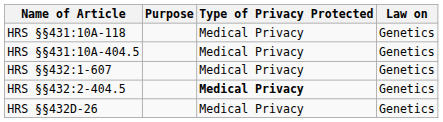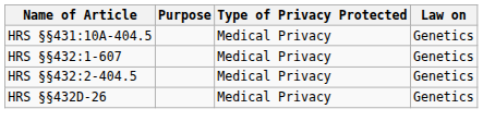 <table class="wikitable">
 <tr>
 <th>Name of Article</th>
 <th>Purpose</th>
 <th>Type of Privacy Protected</th>
 <th>Law on</th>
-</tr>
-<tr>
-<td>HRS §§431:10A-118</td>
-<td></td>
-<td>Medical Privacy</td>
-<td>Genetics</td>
 </tr>
 <tr>
 <td>HRS §§431:10A-404.5</td>
 <td></td>
 <td>Medical Privacy</td>
 <td>Genetics</td>
 </tr>
 <tr>
 <td>HRS §§432:1-607</td>
 <td></td>
 <td>Medical Privacy</td>
 <td>Genetics</td>
 </tr>
 <tr>
 <td>HRS §§432:2-404.5</td>
 <td></td>
-<td><strong>Medical Privacy</strong></td>
+<td>Medical Privacy</td>
 <td>Genetics</td>
 </tr>
 <tr>
 <td>HRS §§432D-26</td>
 <td></td>
 <td>Medical Privacy</td>
 <td>Genetics</td>
 </tr>
 </table>
